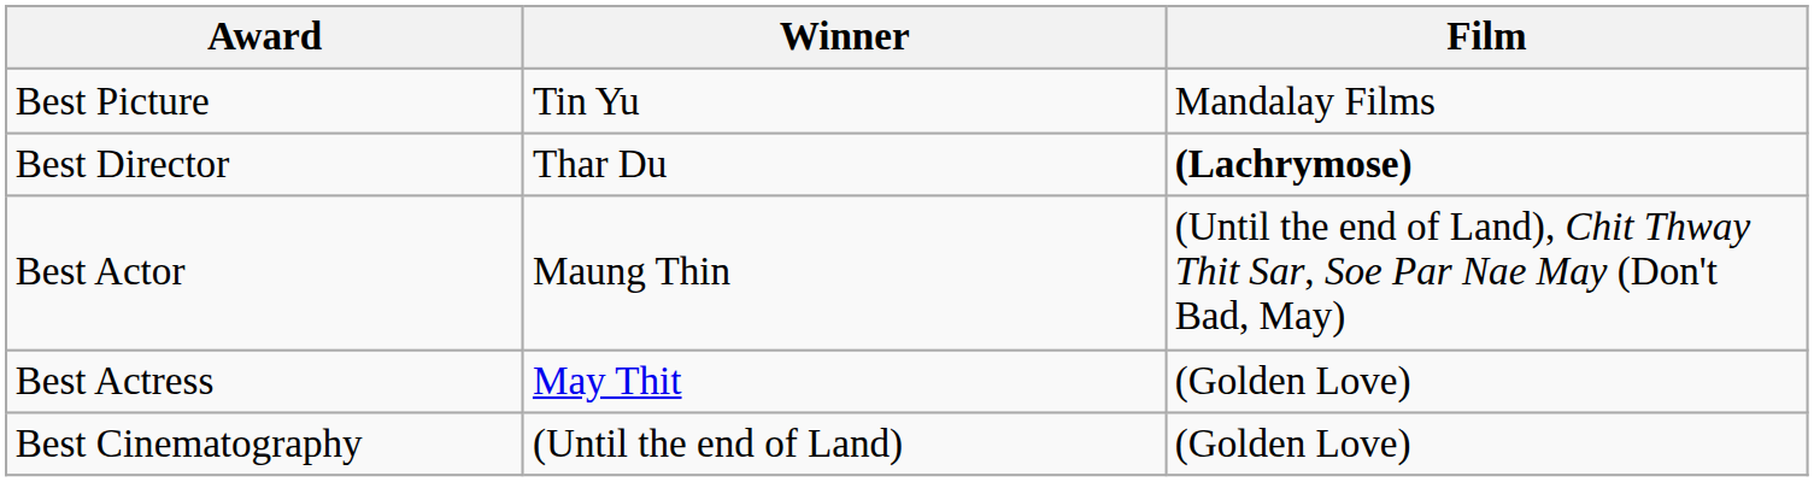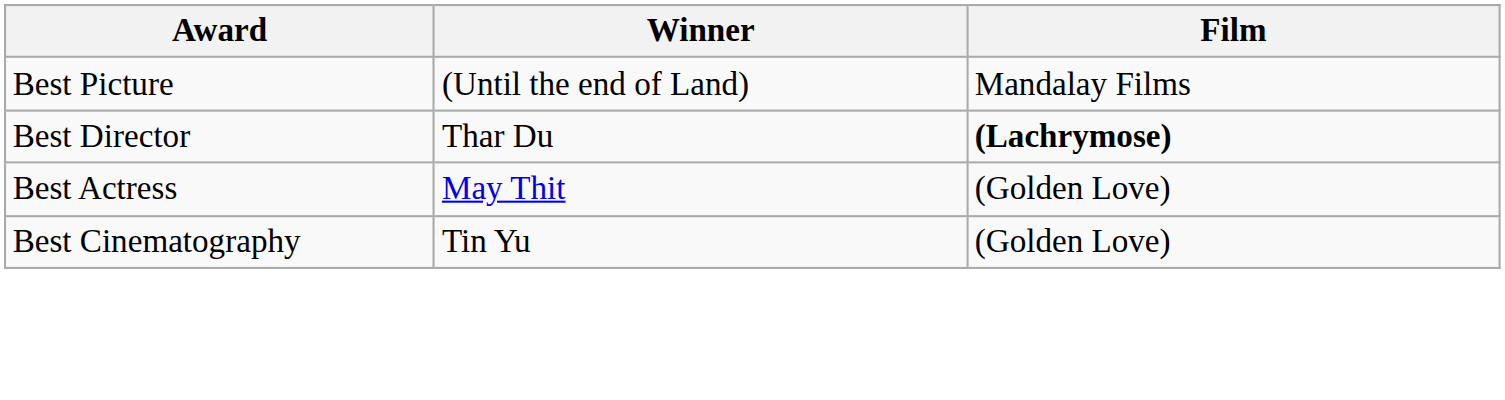 <table class="wikitable">
 <tr>
 <th width="200"><strong>Award</strong></th>
 <th width="250"><strong>Winner</strong></th>
 <th width="250"><strong>Film</strong></th>
 </tr>
 <tr>
 <td>Best Picture</td>
-<td>Tin Yu</td>
+<td> (Until the end of Land)</td>
 <td>Mandalay Films</td>
 </tr>
 <tr>
 <td>Best Director</td>
 <td>Thar Du</td>
 <td><strong> (Lachrymose)</strong></td>
 </tr>
 <tr>
-<td>Best Actor</td>
-<td>Maung Thin</td>
-<td> (Until the end of Land), <em>Chit Thway Thit Sar</em>, <em>Soe Par Nae May</em> (Don't Bad, May)</td>
-</tr>
-<tr>
 <td>Best Actress</td>
 <td><a href='#'>May Thit</a></td>
 <td> (Golden Love)</td>
 </tr>
 <tr>
 <td>Best Cinematography</td>
-<td> (Until the end of Land)</td>
+<td>Tin Yu</td>
 <td> (Golden Love)</td>
 </tr>
 </table>
